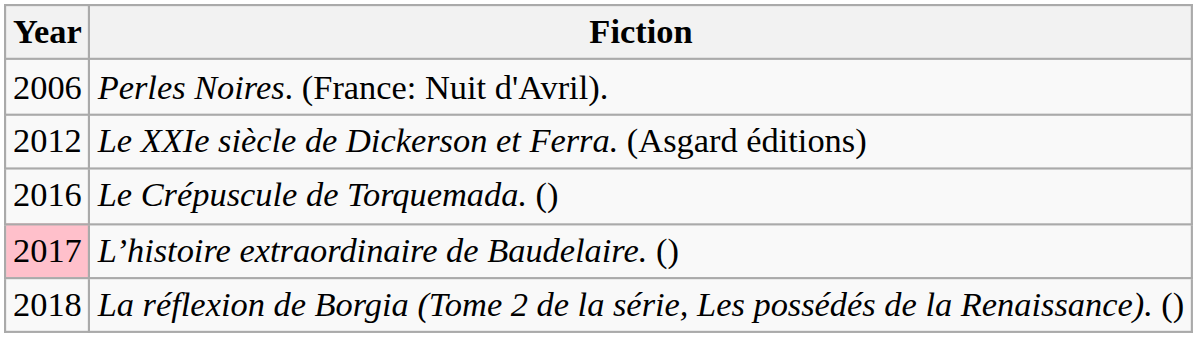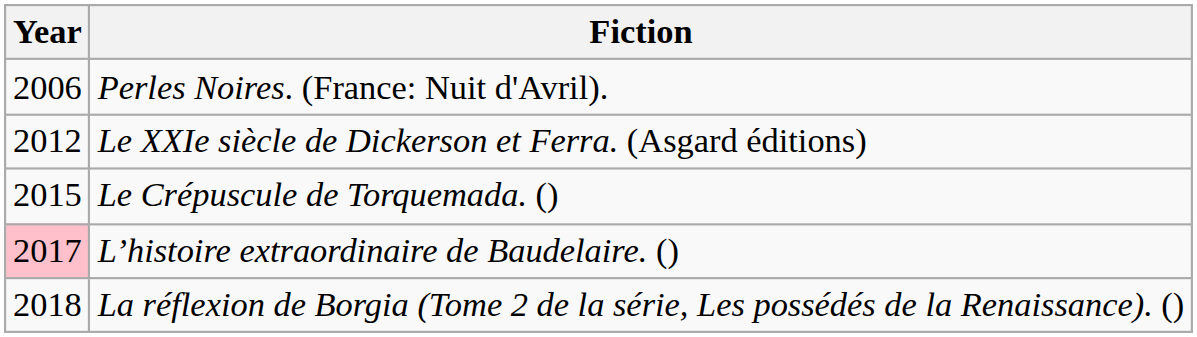 <table class="wikitable">
 <tr>
 <th>Year</th>
 <th>Fiction</th>
 </tr>
 <tr>
 <td>2006</td>
 <td><em>Perles Noires</em>. (France: Nuit d'Avril).</td>
 </tr>
 <tr>
 <td>2012</td>
 <td><em>Le XXIe siècle de Dickerson et Ferra.</em> (Asgard éditions)</td>
 </tr>
 <tr>
-<td>2016</td>
+<td>2015</td>
 <td><em>Le Crépuscule de Torquemada.</em> ()</td>
 </tr>
 <tr>
 <td style="background: pink;">2017</td>
 <td><em>L’histoire extraordinaire de Baudelaire.</em> ()</td>
 </tr>
 <tr>
 <td>2018</td>
 <td><em>La réflexion de Borgia (Tome 2 de la série, Les possédés de la Renaissance).</em> ()</td>
 </tr>
 </table>
